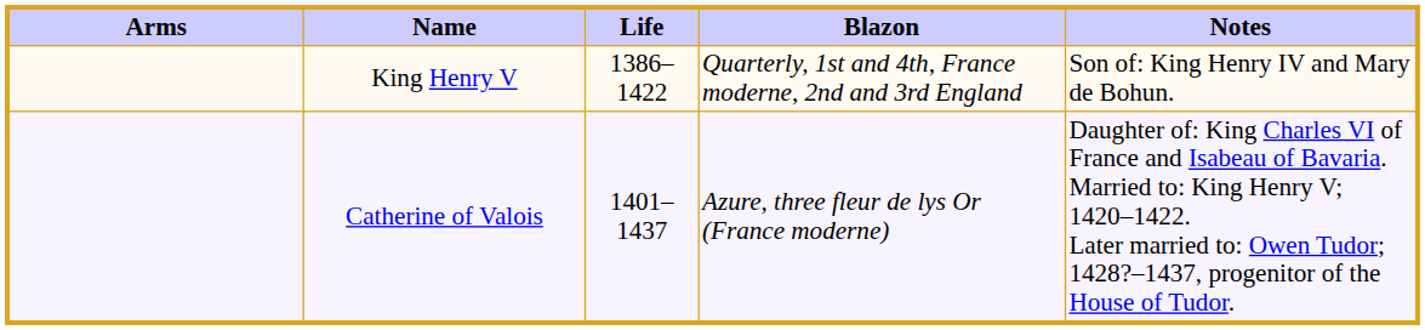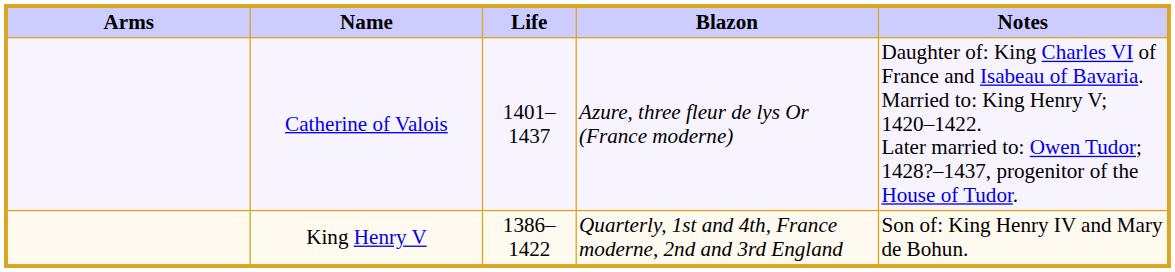 <table width="100%" border="1" cellpadding="2" cellspacing="0" style="margin: 0.5em 0.3em 0.5em 0; background: #f9f9f9; border: 3px solid goldenrod; border-collapse: collapse;">
 <tr>
 <th width="21%" bgcolor = "#ccccff">Arms</th>
 <th width="20%" bgcolor = "#ccccff">Name</th>
 <th width="8%" bgcolor = "#ccccff">Life</th>
 <th width="26%" bgcolor = "#ccccff">Blazon</th>
 <th width="26%" bgcolor = "#ccccff">Notes</th>
 </tr>
+<tr bgcolor=#f8f4ff>
+<td align="center"></td>
+<td align="center"><a href='#'>Catherine of Valois</a></td>
+<td align="center">1401–1437</td>
+<td><em>Azure, three fleur de lys Or (France moderne)</em></td>
+<td>Daughter of: King <a href='#'>Charles VI</a> of France and <a href='#'>Isabeau of Bavaria</a>.<br>Married to: King Henry V; 1420–1422.<br>Later married to: <a href='#'>Owen Tudor</a>; 1428?–1437, progenitor of the <a href='#'>House of Tudor</a>.</td>
+</tr>
 <tr bgcolor=fffaf0>
 <td align="center"></td>
 <td align="center">King <a href='#'>Henry V</a></td>
 <td align="center">1386–1422</td>
 <td><em>Quarterly, 1st and 4th, France moderne, 2nd and 3rd England</em></td>
 <td>Son of: King Henry IV and Mary de Bohun.</td>
 </tr>
-<tr bgcolor=#f8f4ff>
-<td align="center"></td>
-<td align="center"><a href='#'>Catherine of Valois</a></td>
-<td align="center">1401–1437</td>
-<td><em>Azure, three fleur de lys Or (France moderne)</em></td>
-<td>Daughter of: King <a href='#'>Charles VI</a> of France and <a href='#'>Isabeau of Bavaria</a>.<br>Married to: King Henry V; 1420–1422.<br>Later married to: <a href='#'>Owen Tudor</a>; 1428?–1437, progenitor of the <a href='#'>House of Tudor</a>.</td>
-</tr>
 </table>
